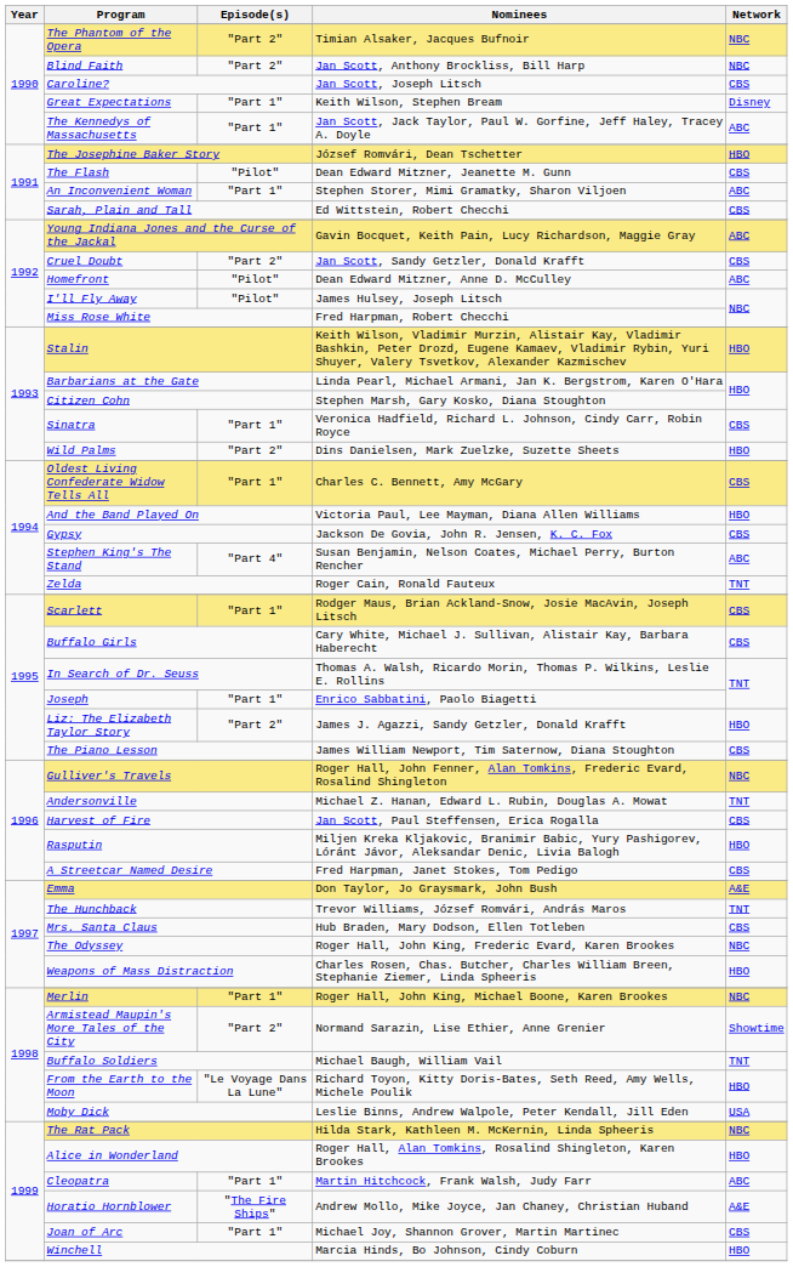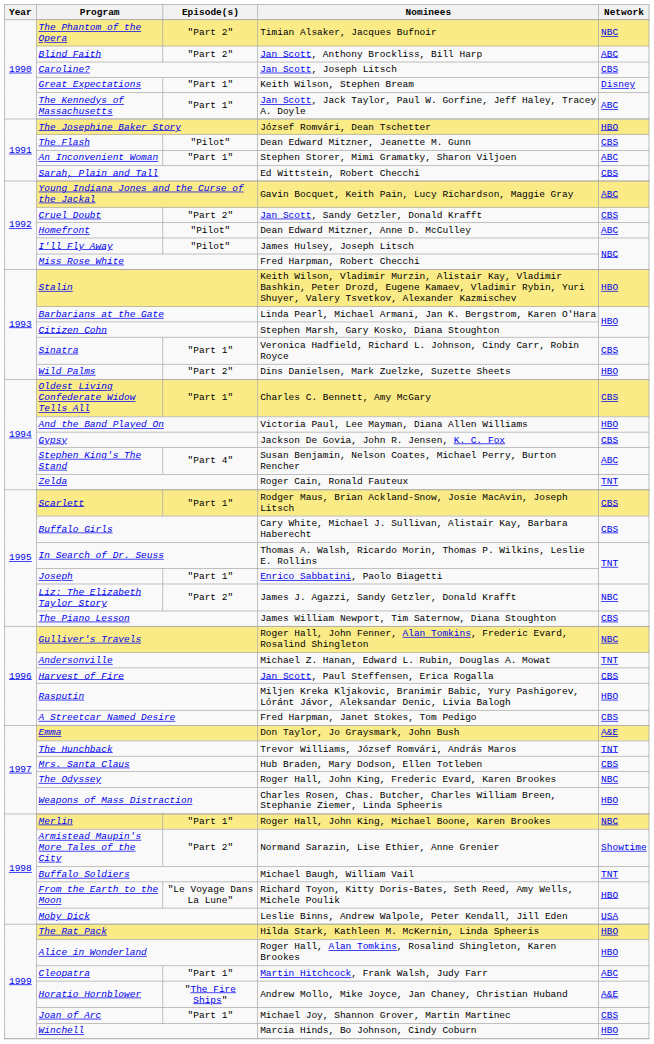 <table class="wikitable" style="width:100%">
 <tr bgcolor="#bebebe">
 <th width="5%">Year</th>
 <th width="20%">Program</th>
 <th width="15%">Episode(s)</th>
 <th width="55%">Nominees</th>
 <th width="5%">Network</th>
 </tr>
 <tr>
 <td rowspan=6 style="text-align:center"><a href='#'>1990</a><br></td>
 </tr>
 <tr style="background:#FAEB86">
 <td><em><a href='#'>The Phantom of the Opera</a></em></td>
 <td align=center>"Part 2"</td>
 <td>Timian Alsaker, Jacques Bufnoir</td>
 <td><a href='#'>NBC</a></td>
 </tr>
 <tr>
 <td><em><a href='#'>Blind Faith</a></em></td>
 <td align=center>"Part 2"</td>
 <td><a href='#'>Jan Scott</a>, Anthony Brockliss, Bill Harp</td>
-<td><a href='#'>NBC</a></td>
+<td><a href='#'>ABC</a></td>
 </tr>
 <tr>
 <td colspan=2><em><a href='#'>Caroline?</a></em></td>
 <td><a href='#'>Jan Scott</a>, Joseph Litsch</td>
 <td><a href='#'>CBS</a></td>
 </tr>
 <tr>
 <td><em><a href='#'>Great Expectations</a></em></td>
 <td align=center>"Part 1"</td>
 <td>Keith Wilson, Stephen Bream</td>
 <td><a href='#'>Disney</a></td>
 </tr>
 <tr>
 <td><em><a href='#'>The Kennedys of Massachusetts</a></em></td>
 <td align=center>"Part 1"</td>
 <td><a href='#'>Jan Scott</a>, Jack Taylor, Paul W. Gorfine, Jeff Haley, Tracey A. Doyle</td>
 <td><a href='#'>ABC</a></td>
 </tr>
 <tr>
 <td rowspan=5 style="text-align:center"><a href='#'>1991</a><br></td>
 </tr>
 <tr style="background:#FAEB86">
 <td colspan=2><em><a href='#'>The Josephine Baker Story</a></em></td>
 <td>József Romvári, Dean Tschetter</td>
 <td><a href='#'>HBO</a></td>
 </tr>
 <tr>
 <td><em><a href='#'>The Flash</a></em></td>
 <td align=center>"Pilot"</td>
 <td>Dean Edward Mitzner, Jeanette M. Gunn</td>
 <td><a href='#'>CBS</a></td>
 </tr>
 <tr>
 <td><em><a href='#'>An Inconvenient Woman</a></em></td>
 <td align=center>"Part 1"</td>
 <td>Stephen Storer, Mimi Gramatky, Sharon Viljoen</td>
 <td><a href='#'>ABC</a></td>
 </tr>
 <tr>
 <td colspan=2><em><a href='#'>Sarah, Plain and Tall</a></em></td>
 <td>Ed Wittstein, Robert Checchi</td>
 <td><a href='#'>CBS</a></td>
 </tr>
 <tr>
 <td rowspan=6 style="text-align:center"><a href='#'>1992</a><br></td>
 </tr>
 <tr style="background:#FAEB86">
 <td colspan=2><em><a href='#'>Young Indiana Jones and the Curse of the Jackal</a></em></td>
 <td>Gavin Bocquet, Keith Pain, Lucy Richardson, Maggie Gray</td>
 <td><a href='#'>ABC</a></td>
 </tr>
 <tr>
 <td><em><a href='#'>Cruel Doubt</a></em></td>
 <td align=center>"Part 2"</td>
 <td><a href='#'>Jan Scott</a>, Sandy Getzler, Donald Krafft</td>
 <td><a href='#'>CBS</a></td>
 </tr>
 <tr>
 <td><em><a href='#'>Homefront</a></em></td>
 <td align=center>"Pilot"</td>
 <td>Dean Edward Mitzner, Anne D. McCulley</td>
 <td><a href='#'>ABC</a></td>
 </tr>
 <tr>
 <td><em><a href='#'>I'll Fly Away</a></em></td>
 <td align=center>"Pilot"</td>
 <td>James Hulsey, Joseph Litsch</td>
 <td rowspan=2><a href='#'>NBC</a></td>
 </tr>
 <tr>
 <td colspan=2><em><a href='#'>Miss Rose White</a></em></td>
 <td>Fred Harpman, Robert Checchi</td>
 </tr>
 <tr>
 <td rowspan=6 style="text-align:center"><a href='#'>1993</a><br></td>
 </tr>
 <tr style="background:#FAEB86">
 <td colspan=2><em><a href='#'>Stalin</a></em></td>
 <td>Keith Wilson, Vladimir Murzin, Alistair Kay, Vladimir Bashkin, Peter Drozd, Eugene Kamaev, Vladimir Rybin, Yuri Shuyer, Valery Tsvetkov, Alexander Kazmischev</td>
 <td><a href='#'>HBO</a></td>
 </tr>
 <tr>
 <td colspan=2><em><a href='#'>Barbarians at the Gate</a></em></td>
 <td>Linda Pearl, Michael Armani, Jan K. Bergstrom, Karen O'Hara</td>
 <td rowspan=2><a href='#'>HBO</a></td>
 </tr>
 <tr>
 <td colspan=2><em><a href='#'>Citizen Cohn</a></em></td>
 <td>Stephen Marsh, Gary Kosko, Diana Stoughton</td>
 </tr>
 <tr>
 <td><em><a href='#'>Sinatra</a></em></td>
 <td align=center>"Part 1"</td>
 <td>Veronica Hadfield, Richard L. Johnson, Cindy Carr, Robin Royce</td>
 <td><a href='#'>CBS</a></td>
 </tr>
 <tr>
 <td><em><a href='#'>Wild Palms</a></em></td>
 <td align=center>"Part 2"</td>
 <td>Dins Danielsen, Mark Zuelzke, Suzette Sheets</td>
 <td><a href='#'>HBO</a></td>
 </tr>
 <tr>
 <td rowspan=6 style="text-align:center"><a href='#'>1994</a><br></td>
 </tr>
 <tr style="background:#FAEB86">
 <td><em><a href='#'>Oldest Living Confederate Widow Tells All</a></em></td>
 <td align=center>"Part 1"</td>
 <td>Charles C. Bennett, Amy McGary</td>
 <td><a href='#'>CBS</a></td>
 </tr>
 <tr>
 <td colspan=2><em><a href='#'>And the Band Played On</a></em></td>
 <td>Victoria Paul, Lee Mayman, Diana Allen Williams</td>
 <td><a href='#'>HBO</a></td>
 </tr>
 <tr>
 <td colspan=2><em><a href='#'>Gypsy</a></em></td>
 <td>Jackson De Govia, John R. Jensen, <a href='#'>K. C. Fox</a></td>
 <td><a href='#'>CBS</a></td>
 </tr>
 <tr>
 <td><em><a href='#'>Stephen King's The Stand</a></em></td>
 <td align=center>"Part 4"</td>
 <td>Susan Benjamin, Nelson Coates, Michael Perry, Burton Rencher</td>
 <td><a href='#'>ABC</a></td>
 </tr>
 <tr>
 <td colspan=2><em><a href='#'>Zelda</a></em></td>
 <td>Roger Cain, Ronald Fauteux</td>
 <td><a href='#'>TNT</a></td>
 </tr>
 <tr>
 <td rowspan=7 style="text-align:center"><a href='#'>1995</a><br></td>
 </tr>
 <tr style="background:#FAEB86">
 <td><em><a href='#'>Scarlett</a></em></td>
 <td align=center>"Part 1"</td>
 <td>Rodger Maus, Brian Ackland-Snow, Josie MacAvin, Joseph Litsch</td>
 <td><a href='#'>CBS</a></td>
 </tr>
 <tr>
 <td colspan=2><em><a href='#'>Buffalo Girls</a></em></td>
 <td>Cary White, Michael J. Sullivan, Alistair Kay, Barbara Haberecht</td>
 <td><a href='#'>CBS</a></td>
 </tr>
 <tr>
 <td colspan=2><em><a href='#'>In Search of Dr. Seuss</a></em></td>
 <td>Thomas A. Walsh, Ricardo Morin, Thomas P. Wilkins, Leslie E. Rollins</td>
 <td rowspan=2><a href='#'>TNT</a></td>
 </tr>
 <tr>
 <td><em><a href='#'>Joseph</a></em></td>
 <td align=center>"Part 1"</td>
 <td><a href='#'>Enrico Sabbatini</a>, Paolo Biagetti</td>
 </tr>
 <tr>
 <td><em><a href='#'>Liz: The Elizabeth Taylor Story</a></em></td>
 <td align=center>"Part 2"</td>
 <td>James J. Agazzi, Sandy Getzler, Donald Krafft</td>
-<td><a href='#'>HBO</a></td>
+<td><a href='#'>NBC</a></td>
 </tr>
 <tr>
 <td colspan=2><em><a href='#'>The Piano Lesson</a></em></td>
 <td>James William Newport, Tim Saternow, Diana Stoughton</td>
 <td><a href='#'>CBS</a></td>
 </tr>
 <tr>
 <td rowspan=6 style="text-align:center"><a href='#'>1996</a><br></td>
 </tr>
 <tr style="background:#FAEB86">
 <td colspan=2><em><a href='#'>Gulliver's Travels</a></em></td>
 <td>Roger Hall, John Fenner, <a href='#'>Alan Tomkins</a>, Frederic Evard, Rosalind Shingleton</td>
 <td><a href='#'>NBC</a></td>
 </tr>
 <tr>
 <td colspan=2><em><a href='#'>Andersonville</a></em></td>
 <td>Michael Z. Hanan, Edward L. Rubin, Douglas A. Mowat</td>
 <td><a href='#'>TNT</a></td>
 </tr>
 <tr>
 <td colspan=2><em><a href='#'>Harvest of Fire</a></em></td>
 <td><a href='#'>Jan Scott</a>, Paul Steffensen, Erica Rogalla</td>
 <td><a href='#'>CBS</a></td>
 </tr>
 <tr>
 <td colspan=2><em><a href='#'>Rasputin</a></em></td>
 <td>Miljen Kreka Kljakovic, Branimir Babic, Yury Pashigorev, Lóránt Jávor, Aleksandar Denic, Livia Balogh</td>
 <td><a href='#'>HBO</a></td>
 </tr>
 <tr>
 <td colspan=2><em><a href='#'>A Streetcar Named Desire</a></em></td>
 <td>Fred Harpman, Janet Stokes, Tom Pedigo</td>
 <td><a href='#'>CBS</a></td>
 </tr>
 <tr>
 <td rowspan=6 style="text-align:center"><a href='#'>1997</a><br></td>
 </tr>
 <tr style="background:#FAEB86">
 <td colspan=2><em><a href='#'>Emma</a></em></td>
 <td>Don Taylor, Jo Graysmark, John Bush</td>
 <td><a href='#'>A&E</a></td>
 </tr>
 <tr>
 <td colspan=2><em><a href='#'>The Hunchback</a></em></td>
 <td>Trevor Williams, József Romvári, András Maros</td>
 <td><a href='#'>TNT</a></td>
 </tr>
 <tr>
 <td colspan=2><em><a href='#'>Mrs. Santa Claus</a></em></td>
 <td>Hub Braden, Mary Dodson, Ellen Totleben</td>
 <td><a href='#'>CBS</a></td>
 </tr>
 <tr>
 <td colspan=2><em><a href='#'>The Odyssey</a></em></td>
 <td>Roger Hall, John King, Frederic Evard, Karen Brookes</td>
 <td><a href='#'>NBC</a></td>
 </tr>
 <tr>
 <td colspan=2><em><a href='#'>Weapons of Mass Distraction</a></em></td>
 <td>Charles Rosen, Chas. Butcher, Charles William Breen, Stephanie Ziemer, Linda Spheeris</td>
 <td><a href='#'>HBO</a></td>
 </tr>
 <tr>
 <td rowspan=6 style="text-align:center"><a href='#'>1998</a><br></td>
 </tr>
 <tr style="background:#FAEB86">
 <td><em><a href='#'>Merlin</a></em></td>
 <td align=center>"Part 1"</td>
 <td>Roger Hall, John King, Michael Boone, Karen Brookes</td>
 <td><a href='#'>NBC</a></td>
 </tr>
 <tr>
 <td><em><a href='#'>Armistead Maupin's More Tales of the City</a></em></td>
 <td align=center>"Part 2"</td>
 <td>Normand Sarazin, Lise Ethier, Anne Grenier</td>
 <td><a href='#'>Showtime</a></td>
 </tr>
 <tr>
 <td colspan=2><em><a href='#'>Buffalo Soldiers</a></em></td>
 <td>Michael Baugh, William Vail</td>
 <td><a href='#'>TNT</a></td>
 </tr>
 <tr>
 <td><em><a href='#'>From the Earth to the Moon</a></em></td>
 <td align=center>"Le Voyage Dans La Lune"</td>
 <td>Richard Toyon, Kitty Doris-Bates, Seth Reed, Amy Wells, Michele Poulik</td>
 <td><a href='#'>HBO</a></td>
 </tr>
 <tr>
 <td colspan=2><em><a href='#'>Moby Dick</a></em></td>
 <td>Leslie Binns, Andrew Walpole, Peter Kendall, Jill Eden</td>
 <td><a href='#'>USA</a></td>
 </tr>
 <tr>
 <td rowspan=7 style="text-align:center"><a href='#'>1999</a><br></td>
 </tr>
 <tr style="background:#FAEB86">
 <td colspan=2><em><a href='#'>The Rat Pack</a></em></td>
 <td>Hilda Stark, Kathleen M. McKernin, Linda Spheeris</td>
-<td><a href='#'>NBC</a></td>
+<td><a href='#'>HBO</a></td>
 </tr>
 <tr>
 <td colspan=2><em><a href='#'>Alice in Wonderland</a></em></td>
 <td>Roger Hall, <a href='#'>Alan Tomkins</a>, Rosalind Shingleton, Karen Brookes</td>
 <td><a href='#'>HBO</a></td>
 </tr>
 <tr>
 <td><em><a href='#'>Cleopatra</a></em></td>
 <td align=center>"Part 1"</td>
 <td><a href='#'>Martin Hitchcock</a>, Frank Walsh, Judy Farr</td>
 <td><a href='#'>ABC</a></td>
 </tr>
 <tr>
 <td><em><a href='#'>Horatio Hornblower</a></em></td>
 <td align=center>"<a href='#'>The Fire Ships</a>"</td>
 <td>Andrew Mollo, Mike Joyce, Jan Chaney, Christian Huband</td>
 <td><a href='#'>A&E</a></td>
 </tr>
 <tr>
 <td><em><a href='#'>Joan of Arc</a></em></td>
 <td align=center>"Part 1"</td>
 <td>Michael Joy, Shannon Grover, Martin Martinec</td>
 <td><a href='#'>CBS</a></td>
 </tr>
 <tr>
 <td colspan=2><em><a href='#'>Winchell</a></em></td>
 <td>Marcia Hinds, Bo Johnson, Cindy Coburn</td>
 <td><a href='#'>HBO</a></td>
 </tr>
 <tr>
 </tr>
 </table>
